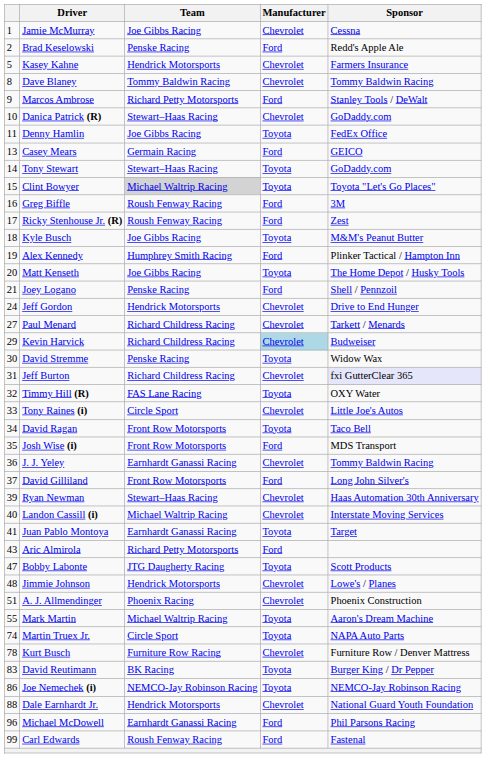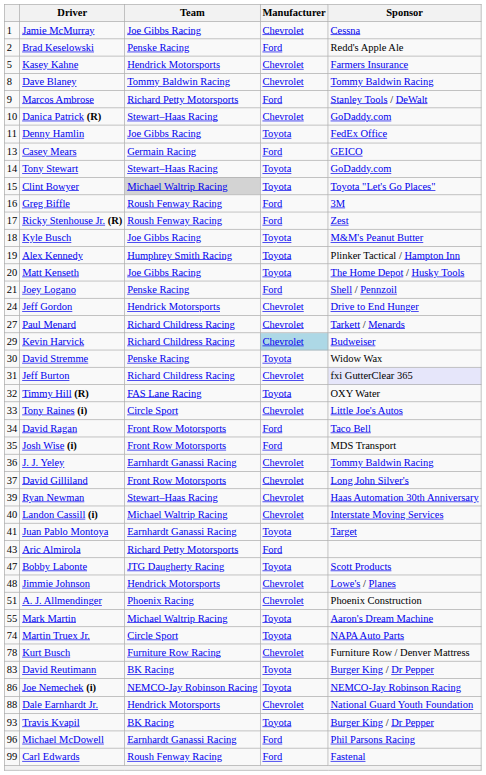 <table class="wikitable" style="font-size:95%">
 <tr>
 <th></th>
 <th>Driver</th>
 <th>Team</th>
 <th>Manufacturer</th>
 <th>Sponsor</th>
 </tr>
 <tr>
 <td>1</td>
 <td><a href='#'>Jamie McMurray</a></td>
 <td><a href='#'>Joe Gibbs Racing</a></td>
 <td><a href='#'>Chevrolet</a></td>
 <td><a href='#'>Cessna</a></td>
 </tr>
 <tr>
 <td>2</td>
 <td><a href='#'>Brad Keselowski</a></td>
 <td><a href='#'>Penske Racing</a></td>
 <td><a href='#'>Ford</a></td>
 <td>Redd's Apple Ale</td>
 </tr>
 <tr>
 <td>5</td>
 <td><a href='#'>Kasey Kahne</a></td>
 <td><a href='#'>Hendrick Motorsports</a></td>
 <td><a href='#'>Chevrolet</a></td>
 <td><a href='#'>Farmers Insurance</a></td>
 </tr>
 <tr>
 <td>8</td>
 <td><a href='#'>Dave Blaney</a></td>
 <td><a href='#'>Tommy Baldwin Racing</a></td>
 <td><a href='#'>Chevrolet</a></td>
 <td><a href='#'>Tommy Baldwin Racing</a></td>
 </tr>
 <tr>
 <td>9</td>
 <td><a href='#'>Marcos Ambrose</a></td>
 <td><a href='#'>Richard Petty Motorsports</a></td>
 <td><a href='#'>Ford</a></td>
 <td><a href='#'>Stanley Tools</a> / <a href='#'>DeWalt</a></td>
 </tr>
 <tr>
 <td>10</td>
 <td><a href='#'>Danica Patrick</a> <strong>(R)</strong></td>
 <td><a href='#'>Stewart–Haas Racing</a></td>
 <td><a href='#'>Chevrolet</a></td>
 <td><a href='#'>GoDaddy.com</a></td>
 </tr>
 <tr>
 <td>11</td>
 <td><a href='#'>Denny Hamlin</a></td>
 <td><a href='#'>Joe Gibbs Racing</a></td>
 <td><a href='#'>Toyota</a></td>
 <td><a href='#'>FedEx Office</a></td>
 </tr>
 <tr>
 <td>13</td>
 <td><a href='#'>Casey Mears</a></td>
 <td><a href='#'>Germain Racing</a></td>
 <td><a href='#'>Ford</a></td>
 <td><a href='#'>GEICO</a></td>
 </tr>
 <tr>
 <td>14</td>
 <td><a href='#'>Tony Stewart</a></td>
 <td><a href='#'>Stewart–Haas Racing</a></td>
 <td><a href='#'>Toyota</a></td>
 <td><a href='#'>GoDaddy.com</a></td>
 </tr>
 <tr>
 <td>15</td>
 <td><a href='#'>Clint Bowyer</a></td>
 <td style="background: lightgrey;"><a href='#'>Michael Waltrip Racing</a></td>
 <td><a href='#'>Toyota</a></td>
 <td><a href='#'>Toyota "Let's Go Places"</a></td>
 </tr>
 <tr>
 <td>16</td>
 <td><a href='#'>Greg Biffle</a></td>
 <td><a href='#'>Roush Fenway Racing</a></td>
 <td><a href='#'>Ford</a></td>
 <td><a href='#'>3M</a></td>
 </tr>
 <tr>
 <td>17</td>
 <td><a href='#'>Ricky Stenhouse Jr.</a> <strong>(R)</strong></td>
 <td><a href='#'>Roush Fenway Racing</a></td>
 <td><a href='#'>Ford</a></td>
 <td><a href='#'>Zest</a></td>
 </tr>
 <tr>
 <td>18</td>
 <td><a href='#'>Kyle Busch</a></td>
 <td><a href='#'>Joe Gibbs Racing</a></td>
 <td><a href='#'>Toyota</a></td>
 <td><a href='#'>M&M's Peanut Butter</a></td>
 </tr>
 <tr>
 <td>19</td>
 <td><a href='#'>Alex Kennedy</a></td>
 <td><a href='#'>Humphrey Smith Racing</a></td>
-<td><a href='#'>Ford</a></td>
+<td><a href='#'>Toyota</a></td>
 <td>Plinker Tactical / <a href='#'>Hampton Inn</a></td>
 </tr>
 <tr>
 <td>20</td>
 <td><a href='#'>Matt Kenseth</a></td>
 <td><a href='#'>Joe Gibbs Racing</a></td>
 <td><a href='#'>Toyota</a></td>
 <td><a href='#'>The Home Depot</a> / <a href='#'>Husky Tools</a></td>
 </tr>
 <tr>
 <td>21</td>
 <td><a href='#'>Joey Logano</a></td>
 <td><a href='#'>Penske Racing</a></td>
 <td><a href='#'>Ford</a></td>
 <td><a href='#'>Shell</a> / <a href='#'>Pennzoil</a></td>
 </tr>
 <tr>
 <td>24</td>
 <td><a href='#'>Jeff Gordon</a></td>
 <td><a href='#'>Hendrick Motorsports</a></td>
 <td><a href='#'>Chevrolet</a></td>
 <td><a href='#'>Drive to End Hunger</a></td>
 </tr>
 <tr>
 <td>27</td>
 <td><a href='#'>Paul Menard</a></td>
 <td><a href='#'>Richard Childress Racing</a></td>
 <td><a href='#'>Chevrolet</a></td>
 <td><a href='#'>Tarkett</a> / <a href='#'>Menards</a></td>
 </tr>
 <tr>
 <td>29</td>
 <td><a href='#'>Kevin Harvick</a></td>
 <td><a href='#'>Richard Childress Racing</a></td>
 <td style="background: lightblue;"><a href='#'>Chevrolet</a></td>
 <td><a href='#'>Budweiser</a></td>
 </tr>
 <tr>
 <td>30</td>
 <td><a href='#'>David Stremme</a></td>
 <td><a href='#'>Penske Racing</a></td>
 <td><a href='#'>Toyota</a></td>
 <td>Widow Wax</td>
 </tr>
 <tr>
 <td>31</td>
 <td><a href='#'>Jeff Burton</a></td>
 <td><a href='#'>Richard Childress Racing</a></td>
 <td><a href='#'>Chevrolet</a></td>
 <td style="background: lavender;">fxi GutterClear 365</td>
 </tr>
 <tr>
 <td>32</td>
 <td><a href='#'>Timmy Hill</a> <strong>(R)</strong></td>
 <td><a href='#'>FAS Lane Racing</a></td>
 <td><a href='#'>Toyota</a></td>
 <td>OXY Water</td>
 </tr>
 <tr>
 <td>33</td>
 <td><a href='#'>Tony Raines</a> <strong>(i)</strong></td>
 <td><a href='#'>Circle Sport</a></td>
 <td><a href='#'>Chevrolet</a></td>
 <td><a href='#'>Little Joe's Autos</a></td>
 </tr>
 <tr>
 <td>34</td>
 <td><a href='#'>David Ragan</a></td>
 <td><a href='#'>Front Row Motorsports</a></td>
-<td><a href='#'>Toyota</a></td>
+<td><a href='#'>Ford</a></td>
 <td><a href='#'>Taco Bell</a></td>
 </tr>
 <tr>
 <td>35</td>
 <td><a href='#'>Josh Wise</a> <strong>(i)</strong></td>
 <td><a href='#'>Front Row Motorsports</a></td>
 <td><a href='#'>Ford</a></td>
 <td>MDS Transport</td>
 </tr>
 <tr>
 <td>36</td>
 <td><a href='#'>J. J. Yeley</a></td>
 <td><a href='#'>Earnhardt Ganassi Racing</a></td>
 <td><a href='#'>Chevrolet</a></td>
 <td><a href='#'>Tommy Baldwin Racing</a></td>
 </tr>
 <tr>
 <td>37</td>
 <td><a href='#'>David Gilliland</a></td>
 <td><a href='#'>Front Row Motorsports</a></td>
-<td><a href='#'>Ford</a></td>
+<td><a href='#'>Chevrolet</a></td>
 <td><a href='#'>Long John Silver's</a></td>
 </tr>
 <tr>
 <td>39</td>
 <td><a href='#'>Ryan Newman</a></td>
 <td><a href='#'>Stewart–Haas Racing</a></td>
 <td><a href='#'>Chevrolet</a></td>
 <td><a href='#'>Haas Automation 30th Anniversary</a></td>
 </tr>
 <tr>
 <td>40</td>
 <td><a href='#'>Landon Cassill</a> <strong>(i)</strong></td>
 <td><a href='#'>Michael Waltrip Racing</a></td>
 <td><a href='#'>Chevrolet</a></td>
 <td><a href='#'>Interstate Moving Services</a></td>
 </tr>
 <tr>
 <td>41</td>
 <td><a href='#'>Juan Pablo Montoya</a></td>
 <td><a href='#'>Earnhardt Ganassi Racing</a></td>
 <td><a href='#'>Toyota</a></td>
 <td><a href='#'>Target</a></td>
 </tr>
 <tr>
 <td>43</td>
 <td><a href='#'>Aric Almirola</a></td>
 <td><a href='#'>Richard Petty Motorsports</a></td>
 <td><a href='#'>Ford</a></td>
 <td></td>
 </tr>
 <tr>
 <td>47</td>
 <td><a href='#'>Bobby Labonte</a></td>
 <td><a href='#'>JTG Daugherty Racing</a></td>
 <td><a href='#'>Toyota</a></td>
 <td><a href='#'>Scott Products</a></td>
 </tr>
 <tr>
 <td>48</td>
 <td><a href='#'>Jimmie Johnson</a></td>
 <td><a href='#'>Hendrick Motorsports</a></td>
 <td><a href='#'>Chevrolet</a></td>
 <td><a href='#'>Lowe's</a> / <a href='#'>Planes</a></td>
 </tr>
 <tr>
 <td>51</td>
 <td><a href='#'>A. J. Allmendinger</a></td>
 <td><a href='#'>Phoenix Racing</a></td>
 <td><a href='#'>Chevrolet</a></td>
 <td>Phoenix Construction</td>
 </tr>
 <tr>
 <td>55</td>
 <td><a href='#'>Mark Martin</a></td>
 <td><a href='#'>Michael Waltrip Racing</a></td>
 <td><a href='#'>Toyota</a></td>
 <td><a href='#'>Aaron's Dream Machine</a></td>
 </tr>
 <tr>
 <td>74</td>
 <td><a href='#'>Martin Truex Jr.</a></td>
 <td><a href='#'>Circle Sport</a></td>
 <td><a href='#'>Toyota</a></td>
 <td><a href='#'>NAPA Auto Parts</a></td>
 </tr>
 <tr>
 <td>78</td>
 <td><a href='#'>Kurt Busch</a></td>
 <td><a href='#'>Furniture Row Racing</a></td>
 <td><a href='#'>Chevrolet</a></td>
 <td>Furniture Row / Denver Mattress</td>
 </tr>
 <tr>
 <td>83</td>
 <td><a href='#'>David Reutimann</a></td>
 <td><a href='#'>BK Racing</a></td>
 <td><a href='#'>Toyota</a></td>
 <td><a href='#'>Burger King</a> / <a href='#'>Dr Pepper</a></td>
 </tr>
 <tr>
 <td>86</td>
 <td><a href='#'>Joe Nemechek</a> <strong>(i)</strong></td>
 <td><a href='#'>NEMCO-Jay Robinson Racing</a></td>
 <td><a href='#'>Toyota</a></td>
 <td><a href='#'>NEMCO-Jay Robinson Racing</a></td>
 </tr>
 <tr>
 <td>88</td>
 <td><a href='#'>Dale Earnhardt Jr.</a></td>
 <td><a href='#'>Hendrick Motorsports</a></td>
 <td><a href='#'>Chevrolet</a></td>
 <td><a href='#'>National Guard Youth Foundation</a></td>
 </tr>
 <tr>
+<td>93</td>
+<td><a href='#'>Travis Kvapil</a></td>
+<td><a href='#'>BK Racing</a></td>
+<td><a href='#'>Toyota</a></td>
+<td><a href='#'>Burger King</a> / <a href='#'>Dr Pepper</a></td>
+</tr>
+<tr>
 <td>96</td>
 <td><a href='#'>Michael McDowell</a></td>
 <td><a href='#'>Earnhardt Ganassi Racing</a></td>
 <td><a href='#'>Ford</a></td>
 <td><a href='#'>Phil Parsons Racing</a></td>
 </tr>
 <tr>
 <td>99</td>
 <td><a href='#'>Carl Edwards</a></td>
 <td><a href='#'>Roush Fenway Racing</a></td>
 <td><a href='#'>Ford</a></td>
 <td><a href='#'>Fastenal</a></td>
 </tr>
 <tr>
 <th colspan="5"></th>
 </tr>
 </table>
